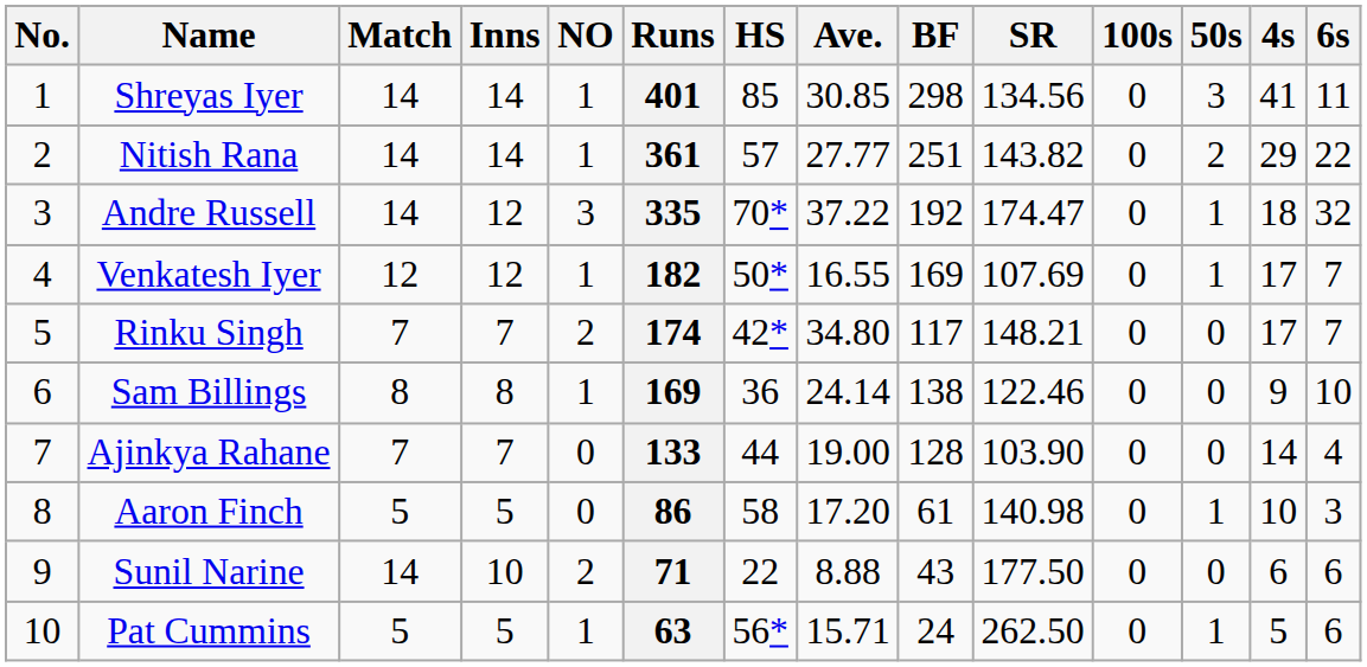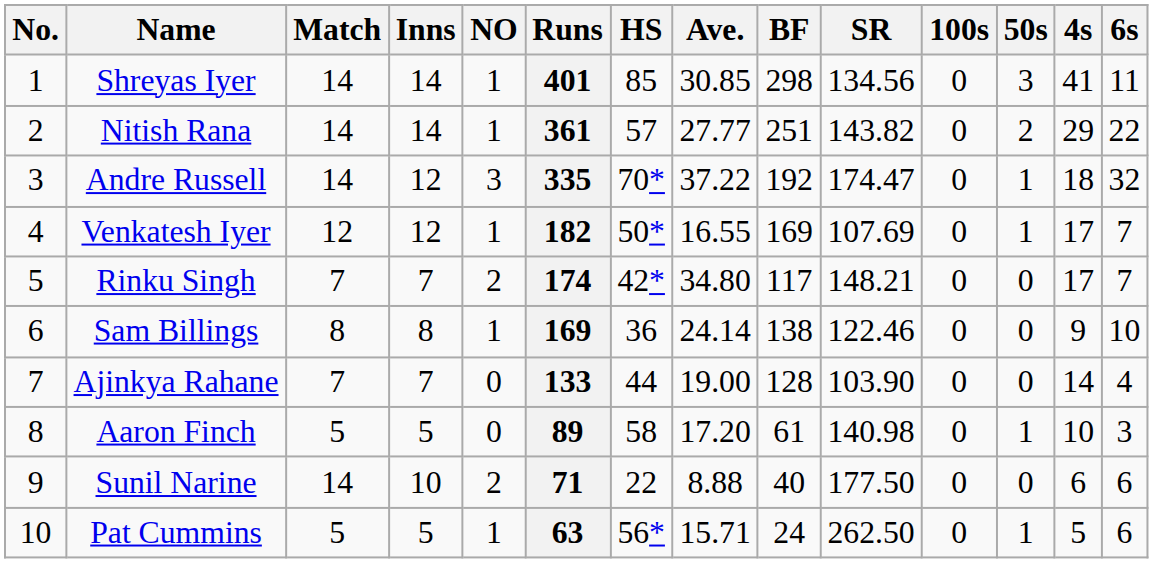 <table class="wikitable sortable" style="text-align: center;">
 <tr>
 <th>No.</th>
 <th>Name</th>
 <th>Match</th>
 <th>Inns</th>
 <th>NO</th>
 <th>Runs</th>
 <th>HS</th>
 <th>Ave.</th>
 <th>BF</th>
 <th>SR</th>
 <th>100s</th>
 <th>50s</th>
 <th>4s</th>
 <th>6s</th>
 </tr>
 <tr>
 <td>1</td>
 <td><a href='#'>Shreyas Iyer</a></td>
 <td>14</td>
 <td>14</td>
 <td>1</td>
 <th>401</th>
 <td>85</td>
 <td>30.85</td>
 <td>298</td>
 <td>134.56</td>
 <td>0</td>
 <td>3</td>
 <td>41</td>
 <td>11</td>
 </tr>
 <tr>
 <td>2</td>
 <td><a href='#'>Nitish Rana</a></td>
 <td>14</td>
 <td>14</td>
 <td>1</td>
 <th>361</th>
 <td>57</td>
 <td>27.77</td>
 <td>251</td>
 <td>143.82</td>
 <td>0</td>
 <td>2</td>
 <td>29</td>
 <td>22</td>
 </tr>
 <tr>
 <td>3</td>
 <td><a href='#'>Andre Russell</a></td>
 <td>14</td>
 <td>12</td>
 <td>3</td>
 <th>335</th>
 <td>70<a href='#'>*</a></td>
 <td>37.22</td>
 <td>192</td>
 <td>174.47</td>
 <td>0</td>
 <td>1</td>
 <td>18</td>
 <td>32</td>
 </tr>
 <tr>
 <td>4</td>
 <td><a href='#'>Venkatesh Iyer</a></td>
 <td>12</td>
 <td>12</td>
 <td>1</td>
 <th>182</th>
 <td>50<a href='#'>*</a></td>
 <td>16.55</td>
 <td>169</td>
 <td>107.69</td>
 <td>0</td>
 <td>1</td>
 <td>17</td>
 <td>7</td>
 </tr>
 <tr>
 <td>5</td>
 <td><a href='#'>Rinku Singh</a></td>
 <td>7</td>
 <td>7</td>
 <td>2</td>
 <th>174</th>
 <td>42<a href='#'>*</a></td>
 <td>34.80</td>
 <td>117</td>
 <td>148.21</td>
 <td>0</td>
 <td>0</td>
 <td>17</td>
 <td>7</td>
 </tr>
 <tr>
 <td>6</td>
 <td><a href='#'>Sam Billings</a></td>
 <td>8</td>
 <td>8</td>
 <td>1</td>
 <th>169</th>
 <td>36</td>
 <td>24.14</td>
 <td>138</td>
 <td>122.46</td>
 <td>0</td>
 <td>0</td>
 <td>9</td>
 <td>10</td>
 </tr>
 <tr>
 <td>7</td>
 <td><a href='#'>Ajinkya Rahane</a></td>
 <td>7</td>
 <td>7</td>
 <td>0</td>
 <th>133</th>
 <td>44</td>
 <td>19.00</td>
 <td>128</td>
 <td>103.90</td>
 <td>0</td>
 <td>0</td>
 <td>14</td>
 <td>4</td>
 </tr>
 <tr>
 <td>8</td>
 <td><a href='#'>Aaron Finch</a></td>
 <td>5</td>
 <td>5</td>
 <td>0</td>
-<th>86</th>
+<th>89</th>
 <td>58</td>
 <td>17.20</td>
 <td>61</td>
 <td>140.98</td>
 <td>0</td>
 <td>1</td>
 <td>10</td>
 <td>3</td>
 </tr>
 <tr>
 <td>9</td>
 <td><a href='#'>Sunil Narine</a></td>
 <td>14</td>
 <td>10</td>
 <td>2</td>
 <th>71</th>
 <td>22</td>
 <td>8.88</td>
-<td>43</td>
+<td>40</td>
 <td>177.50</td>
 <td>0</td>
 <td>0</td>
 <td>6</td>
 <td>6</td>
 </tr>
 <tr>
 <td>10</td>
 <td><a href='#'>Pat Cummins</a></td>
 <td>5</td>
 <td>5</td>
 <td>1</td>
 <th>63</th>
 <td>56<a href='#'>*</a></td>
 <td>15.71</td>
 <td>24</td>
 <td>262.50</td>
 <td>0</td>
 <td>1</td>
 <td>5</td>
 <td>6</td>
 </tr>
 </table>
